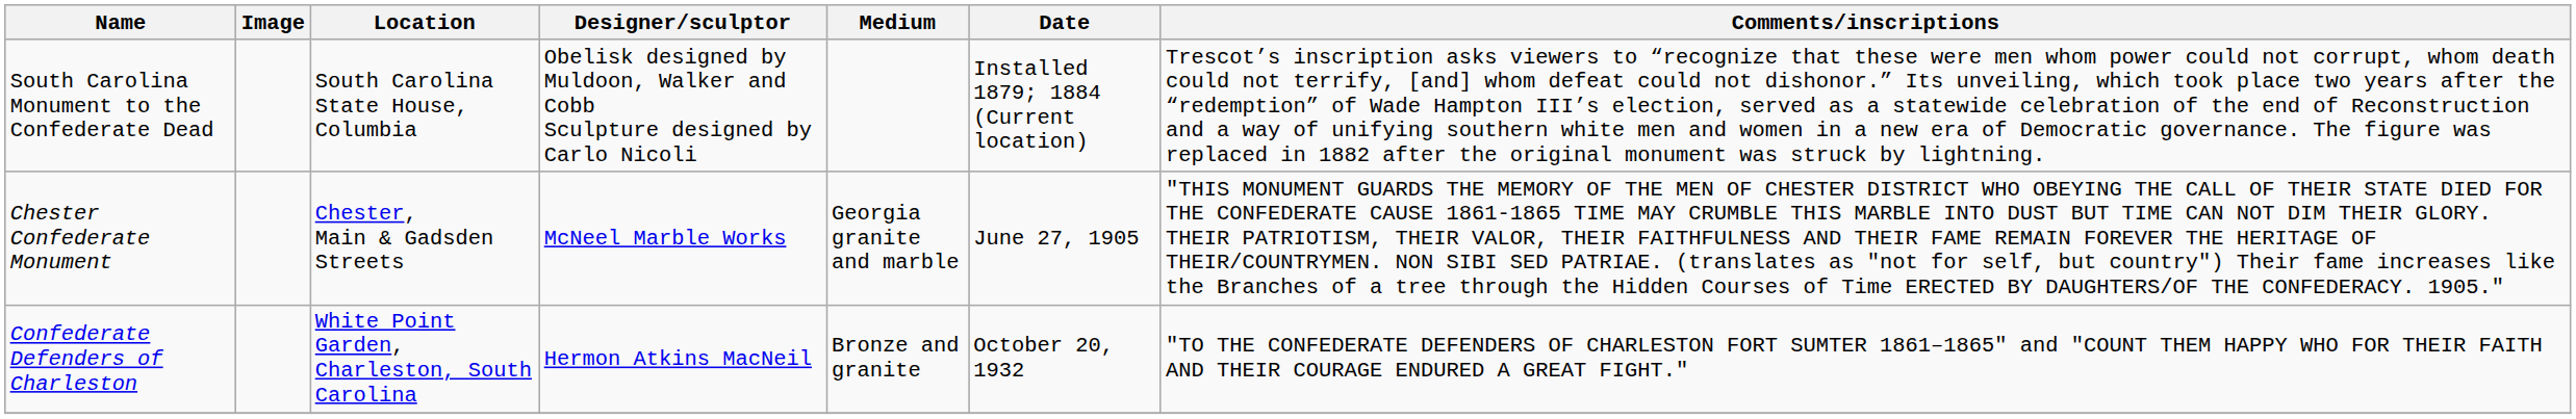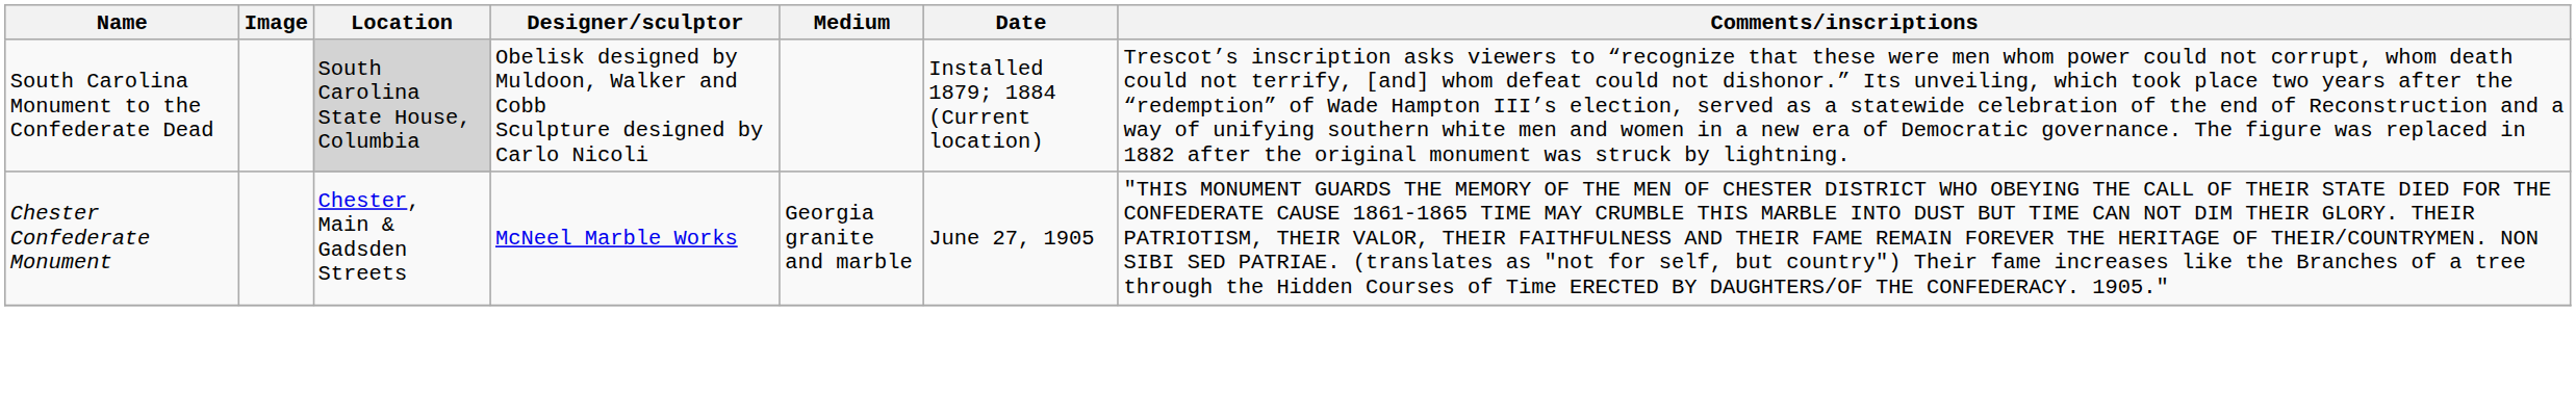 <table class="wikitable sortable">
 <tr>
 <th>Name</th>
 <th>Image</th>
 <th>Location</th>
 <th>Designer/sculptor</th>
 <th>Medium</th>
 <th>Date</th>
 <th>Comments/inscriptions</th>
 </tr>
 <tr>
 <td>South Carolina Monument to the Confederate Dead</td>
 <td></td>
-<td>South Carolina State House, Columbia</td>
+<td style="background: lightgrey;">South Carolina State House, Columbia</td>
 <td>Obelisk designed by Muldoon, Walker and Cobb<br>Sculpture designed by Carlo Nicoli</td>
 <td></td>
 <td>Installed 1879; 1884 (Current location)</td>
 <td>Trescot’s inscription asks viewers to “recognize that these were men whom power could not corrupt, whom death could not terrify, [and] whom defeat could not dishonor.” Its unveiling, which took place two years after the “redemption” of Wade Hampton III’s election, served as a statewide celebration of the end of Reconstruction and a way of unifying southern white men and women in a new era of Democratic governance. The figure was replaced in 1882 after the original monument was struck by lightning.</td>
 </tr>
 <tr>
 <td><em>Chester Confederate Monument</em></td>
 <td></td>
 <td><a href='#'>Chester</a>,<br>Main & Gadsden Streets</td>
 <td><a href='#'>McNeel Marble Works</a></td>
 <td>Georgia granite and marble</td>
 <td>June 27, 1905 </td>
 <td>"THIS MONUMENT GUARDS THE MEMORY OF THE MEN OF CHESTER DISTRICT WHO OBEYING THE CALL OF THEIR STATE DIED FOR THE CONFEDERATE CAUSE 1861-1865 TIME MAY CRUMBLE THIS MARBLE INTO DUST BUT TIME CAN NOT DIM THEIR GLORY. THEIR PATRIOTISM, THEIR VALOR, THEIR FAITHFULNESS AND THEIR FAME REMAIN FOREVER THE HERITAGE OF THEIR/COUNTRYMEN. NON SIBI SED PATRIAE. (translates as "not for self, but country") Their fame increases like the Branches of a tree through the Hidden Courses of Time ERECTED BY DAUGHTERS/OF THE CONFEDERACY. 1905."</td>
 </tr>
 <tr>
-<td><em><a href='#'>Confederate Defenders of Charleston</a></em></td>
-<td></td>
-<td><a href='#'>White Point Garden</a>, <a href='#'>Charleston, South Carolina</a></td>
-<td><a href='#'>Hermon Atkins MacNeil</a></td>
-<td>Bronze and granite</td>
-<td>October 20, 1932</td>
-<td>"TO THE CONFEDERATE DEFENDERS OF CHARLESTON FORT SUMTER 1861–1865" and "COUNT THEM HAPPY WHO FOR THEIR FAITH AND THEIR COURAGE ENDURED A GREAT FIGHT."</td>
-</tr>
-<tr>
 </tr>
 </table>
